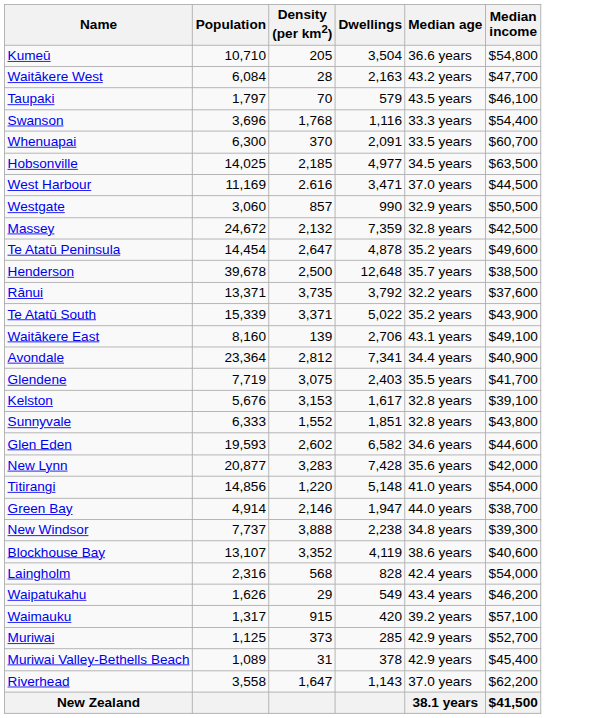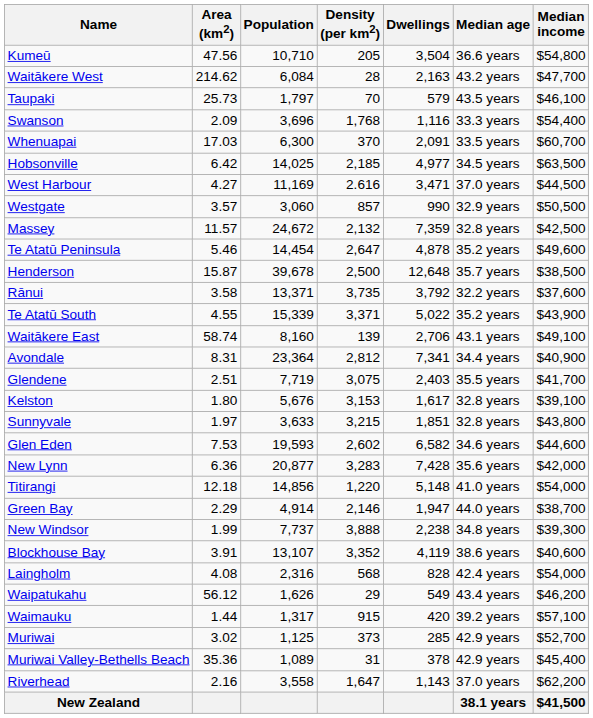 <table class="wikitable sortable">
 <tr>
 <th>Name</th>
+<th>Area<br>(km<sup>2</sup>)</th>
 <th>Population</th>
 <th>Density<br>(per km<sup>2</sup>)</th>
 <th>Dwellings</th>
 <th>Median age</th>
 <th>Median<br>income</th>
 </tr>
 <tr>
 <td><a href='#'>Kumeū</a></td>
+<td style="text-align:right;">47.56</td>
 <td style="text-align:right;">10,710</td>
 <td style="text-align:right;">205</td>
 <td style="text-align:right;">3,504</td>
 <td>36.6 years</td>
 <td>$54,800</td>
 </tr>
 <tr>
 <td><a href='#'>Waitākere West</a></td>
+<td style="text-align:right;">214.62</td>
 <td style="text-align:right;">6,084</td>
 <td style="text-align:right;">28</td>
 <td style="text-align:right;">2,163</td>
 <td>43.2 years</td>
 <td>$47,700</td>
 </tr>
 <tr>
 <td><a href='#'>Taupaki</a></td>
+<td style="text-align:right;">25.73</td>
 <td style="text-align:right;">1,797</td>
 <td style="text-align:right;">70</td>
 <td style="text-align:right;">579</td>
 <td>43.5 years</td>
 <td>$46,100</td>
 </tr>
 <tr>
 <td><a href='#'>Swanson</a></td>
+<td style="text-align:right;">2.09</td>
 <td style="text-align:right;">3,696</td>
 <td style="text-align:right;">1,768</td>
 <td style="text-align:right;">1,116</td>
 <td>33.3 years</td>
 <td>$54,400</td>
 </tr>
 <tr>
 <td><a href='#'>Whenuapai</a></td>
+<td style="text-align:right;">17.03</td>
 <td style="text-align:right;">6,300</td>
 <td style="text-align:right;">370</td>
 <td style="text-align:right;">2,091</td>
 <td>33.5 years</td>
 <td>$60,700</td>
 </tr>
 <tr>
 <td><a href='#'>Hobsonville</a></td>
+<td style="text-align:right;">6.42</td>
 <td style="text-align:right;">14,025</td>
 <td style="text-align:right;">2,185</td>
 <td style="text-align:right;">4,977</td>
 <td>34.5 years</td>
 <td>$63,500</td>
 </tr>
 <tr>
 <td><a href='#'>West Harbour</a></td>
+<td style="text-align:right;">4.27</td>
 <td style="text-align:right;">11,169</td>
 <td style="text-align:right;">2.616</td>
 <td style="text-align:right;">3,471</td>
 <td>37.0 years</td>
 <td>$44,500</td>
 </tr>
 <tr>
 <td><a href='#'>Westgate</a></td>
+<td style="text-align:right;">3.57</td>
 <td style="text-align:right;">3,060</td>
 <td style="text-align:right;">857</td>
 <td style="text-align:right;">990</td>
 <td>32.9 years</td>
 <td>$50,500</td>
 </tr>
 <tr>
 <td><a href='#'>Massey</a></td>
+<td style="text-align:right;">11.57</td>
 <td style="text-align:right;">24,672</td>
 <td style="text-align:right;">2,132</td>
 <td style="text-align:right;">7,359</td>
 <td>32.8 years</td>
 <td>$42,500</td>
 </tr>
 <tr>
 <td><a href='#'>Te Atatū Peninsula</a></td>
+<td style="text-align:right;">5.46</td>
 <td style="text-align:right;">14,454</td>
 <td style="text-align:right;">2,647</td>
 <td style="text-align:right;">4,878</td>
 <td>35.2 years</td>
 <td>$49,600</td>
 </tr>
 <tr>
 <td><a href='#'>Henderson</a></td>
+<td style="text-align:right;">15.87</td>
 <td style="text-align:right;">39,678</td>
 <td style="text-align:right;">2,500</td>
 <td style="text-align:right;">12,648</td>
 <td>35.7 years</td>
 <td>$38,500</td>
 </tr>
 <tr>
 <td><a href='#'>Rānui</a></td>
+<td style="text-align:right;">3.58</td>
 <td style="text-align:right;">13,371</td>
 <td style="text-align:right;">3,735</td>
 <td style="text-align:right;">3,792</td>
 <td>32.2 years</td>
 <td>$37,600</td>
 </tr>
 <tr>
 <td><a href='#'>Te Atatū South</a></td>
+<td style="text-align:right;">4.55</td>
 <td style="text-align:right;">15,339</td>
 <td style="text-align:right;">3,371</td>
 <td style="text-align:right;">5,022</td>
 <td>35.2 years</td>
 <td>$43,900</td>
 </tr>
 <tr>
 <td><a href='#'>Waitākere East</a></td>
+<td style="text-align:right;">58.74</td>
 <td style="text-align:right;">8,160</td>
 <td style="text-align:right;">139</td>
 <td style="text-align:right;">2,706</td>
 <td>43.1 years</td>
 <td>$49,100</td>
 </tr>
 <tr>
 <td><a href='#'>Avondale</a></td>
+<td style="text-align:right;">8.31</td>
 <td style="text-align:right;">23,364</td>
 <td style="text-align:right;">2,812</td>
 <td style="text-align:right;">7,341</td>
 <td>34.4 years</td>
 <td>$40,900</td>
 </tr>
 <tr>
 <td><a href='#'>Glendene</a></td>
+<td style="text-align:right;">2.51</td>
 <td style="text-align:right;">7,719</td>
 <td style="text-align:right;">3,075</td>
 <td style="text-align:right;">2,403</td>
 <td>35.5 years</td>
 <td>$41,700</td>
 </tr>
 <tr>
 <td><a href='#'>Kelston</a></td>
+<td style="text-align:right;">1.80</td>
 <td style="text-align:right;">5,676</td>
 <td style="text-align:right;">3,153</td>
 <td style="text-align:right;">1,617</td>
 <td>32.8 years</td>
 <td>$39,100</td>
 </tr>
 <tr>
 <td><a href='#'>Sunnyvale</a></td>
-<td style="text-align:right;">6,333</td>
-<td style="text-align:right;">1,552</td>
+<td style="text-align:right;">1.97</td>
+<td style="text-align:right;">3,633</td>
+<td style="text-align:right;">3,215</td>
 <td style="text-align:right;">1,851</td>
 <td>32.8 years</td>
 <td>$43,800</td>
 </tr>
 <tr>
 <td><a href='#'>Glen Eden</a></td>
+<td style="text-align:right;">7.53</td>
 <td style="text-align:right;">19,593</td>
 <td style="text-align:right;">2,602</td>
 <td style="text-align:right;">6,582</td>
 <td>34.6 years</td>
 <td>$44,600</td>
 </tr>
 <tr>
 <td><a href='#'>New Lynn</a></td>
+<td style="text-align:right;">6.36</td>
 <td style="text-align:right;">20,877</td>
 <td style="text-align:right;">3,283</td>
 <td style="text-align:right;">7,428</td>
 <td>35.6 years</td>
 <td>$42,000</td>
 </tr>
 <tr>
 <td><a href='#'>Titirangi</a></td>
+<td style="text-align:right;">12.18</td>
 <td style="text-align:right;">14,856</td>
 <td style="text-align:right;">1,220</td>
 <td style="text-align:right;">5,148</td>
 <td>41.0 years</td>
 <td>$54,000</td>
 </tr>
 <tr>
 <td><a href='#'>Green Bay</a></td>
+<td style="text-align:right;">2.29</td>
 <td style="text-align:right;">4,914</td>
 <td style="text-align:right;">2,146</td>
 <td style="text-align:right;">1,947</td>
 <td>44.0 years</td>
 <td>$38,700</td>
 </tr>
 <tr>
 <td><a href='#'>New Windsor</a></td>
+<td style="text-align:right;">1.99</td>
 <td style="text-align:right;">7,737</td>
 <td style="text-align:right;">3,888</td>
 <td style="text-align:right;">2,238</td>
 <td>34.8 years</td>
 <td>$39,300</td>
 </tr>
 <tr>
 <td><a href='#'>Blockhouse Bay</a></td>
+<td style="text-align:right;">3.91</td>
 <td style="text-align:right;">13,107</td>
 <td style="text-align:right;">3,352</td>
 <td style="text-align:right;">4,119</td>
 <td>38.6 years</td>
 <td>$40,600</td>
 </tr>
 <tr>
 <td><a href='#'>Laingholm</a></td>
+<td style="text-align:right;">4.08</td>
 <td style="text-align:right;">2,316</td>
 <td style="text-align:right;">568</td>
 <td style="text-align:right;">828</td>
 <td>42.4 years</td>
 <td>$54,000</td>
 </tr>
 <tr>
 <td><a href='#'>Waipatukahu</a></td>
+<td style="text-align:right;">56.12</td>
 <td style="text-align:right;">1,626</td>
 <td style="text-align:right;">29</td>
 <td style="text-align:right;">549</td>
 <td>43.4 years</td>
 <td>$46,200</td>
 </tr>
 <tr>
 <td><a href='#'>Waimauku</a></td>
+<td style="text-align:right;">1.44</td>
 <td style="text-align:right;">1,317</td>
 <td style="text-align:right;">915</td>
 <td style="text-align:right;">420</td>
 <td>39.2 years</td>
 <td>$57,100</td>
 </tr>
 <tr>
 <td><a href='#'>Muriwai</a></td>
+<td style="text-align:right;">3.02</td>
 <td style="text-align:right;">1,125</td>
 <td style="text-align:right;">373</td>
 <td style="text-align:right;">285</td>
 <td>42.9 years</td>
 <td>$52,700</td>
 </tr>
 <tr>
 <td><a href='#'>Muriwai Valley-Bethells Beach</a></td>
+<td style="text-align:right;">35.36</td>
 <td style="text-align:right;">1,089</td>
 <td style="text-align:right;">31</td>
 <td style="text-align:right;">378</td>
 <td>42.9 years</td>
 <td>$45,400</td>
 </tr>
 <tr>
 <td><a href='#'>Riverhead</a></td>
+<td style="text-align:right;">2.16</td>
 <td style="text-align:right;">3,558</td>
 <td style="text-align:right;">1,647</td>
 <td style="text-align:right;">1,143</td>
 <td>37.0 years</td>
 <td>$62,200</td>
 </tr>
 <tr>
 <th>New Zealand</th>
 <th></th>
 <th></th>
 <th></th>
+<th></th>
 <th>38.1 years</th>
 <th style="text-align:left;">$41,500</th>
 </tr>
 </table>
